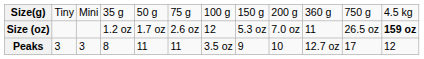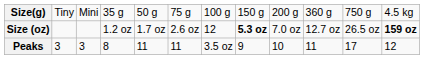 <table class="wikitable sortable plainrowheaders">
 <tr>
 <th>Size(g)</th>
 <td>Tiny</td>
 <td>Mini</td>
 <td>35 g</td>
 <td>50 g</td>
 <td>75 g</td>
 <td>100 g</td>
 <td>150 g</td>
 <td>200 g</td>
 <td>360 g</td>
 <td>750 g</td>
 <td>4.5 kg</td>
 </tr>
 <tr>
 <th>Size (oz)</th>
 <td></td>
 <td></td>
 <td>1.2 oz</td>
 <td>1.7 oz</td>
 <td>2.6 oz</td>
 <td>12</td>
-<td>5.3 oz</td>
+<td><strong>5.3 oz</strong></td>
 <td>7.0 oz</td>
-<td>11</td>
+<td>12.7 oz</td>
 <td>26.5 oz</td>
 <td><strong>159 oz</strong></td>
 </tr>
 <tr>
 <th>Peaks</th>
 <td>3</td>
 <td>3</td>
 <td>8</td>
 <td>11</td>
 <td>11</td>
 <td>3.5 oz</td>
 <td>9</td>
 <td>10</td>
-<td>12.7 oz</td>
+<td>11</td>
 <td>17</td>
 <td>12</td>
 </tr>
 </table>
